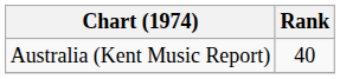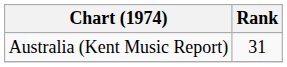 <table class="wikitable">
 <tr>
 <th>Chart (1974)</th>
 <th style="text-align:center;">Rank</th>
 </tr>
 <tr>
 <td>Australia (Kent Music Report)</td>
-<td style="text-align:center;">40</td>
+<td style="text-align:center;">31</td>
 </tr>
 <tr>
 </tr>
 </table>
